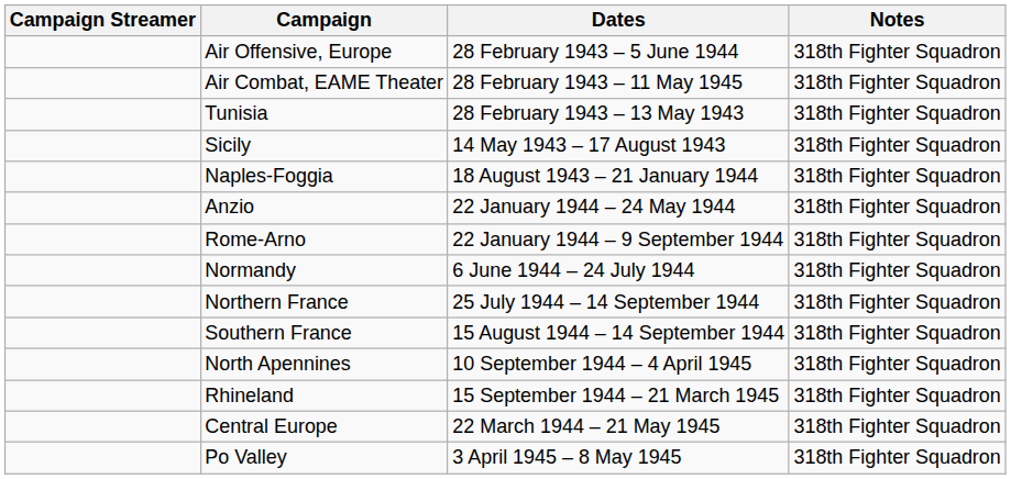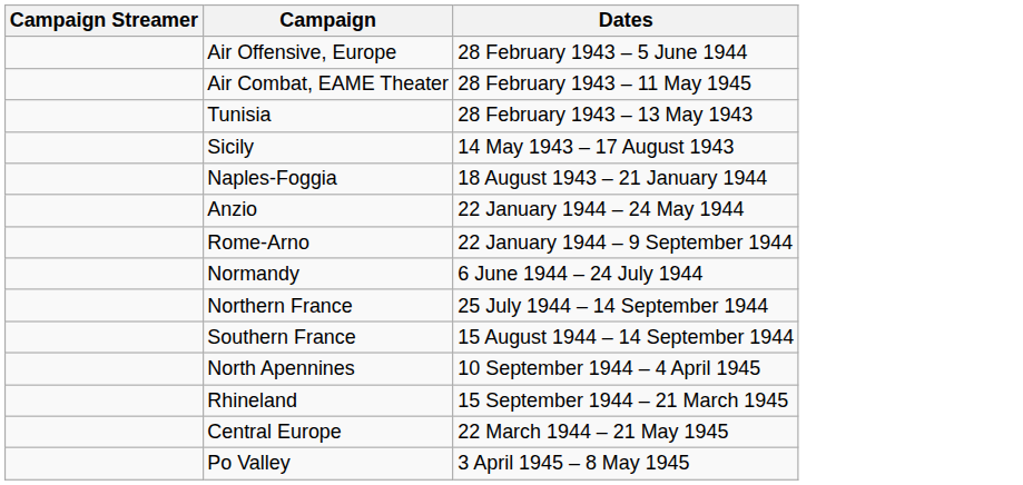 <table class="wikitable">
 <tr style="background:#efefef;">
 <th>Campaign Streamer</th>
 <th>Campaign</th>
 <th>Dates</th>
-<th>Notes</th>
 </tr>
 <tr>
 <td></td>
 <td>Air Offensive, Europe</td>
 <td>28 February 1943 – 5 June 1944</td>
-<td>318th Fighter Squadron</td>
 </tr>
 <tr>
 <td></td>
 <td>Air Combat, EAME Theater</td>
 <td>28 February 1943 – 11 May 1945</td>
-<td>318th Fighter Squadron</td>
 </tr>
 <tr>
 <td></td>
 <td>Tunisia</td>
 <td>28 February 1943 – 13 May 1943</td>
-<td>318th Fighter Squadron</td>
 </tr>
 <tr>
 <td></td>
 <td>Sicily</td>
 <td>14 May 1943 – 17 August 1943</td>
-<td>318th Fighter Squadron</td>
 </tr>
 <tr>
 <td></td>
 <td>Naples-Foggia</td>
 <td>18 August 1943 – 21 January 1944</td>
-<td>318th Fighter Squadron</td>
 </tr>
 <tr>
 <td></td>
 <td>Anzio</td>
 <td>22 January 1944 – 24 May 1944</td>
-<td>318th Fighter Squadron</td>
 </tr>
 <tr>
 <td></td>
 <td>Rome-Arno</td>
 <td>22 January 1944 – 9 September 1944</td>
-<td>318th Fighter Squadron</td>
 </tr>
 <tr>
 <td></td>
 <td>Normandy</td>
 <td>6 June 1944 – 24 July 1944</td>
-<td>318th Fighter Squadron</td>
 </tr>
 <tr>
 <td></td>
 <td>Northern France</td>
 <td>25 July 1944 – 14 September 1944</td>
-<td>318th Fighter Squadron</td>
 </tr>
 <tr>
 <td></td>
 <td>Southern France</td>
 <td>15 August 1944 – 14 September 1944</td>
-<td>318th Fighter Squadron</td>
 </tr>
 <tr>
 <td></td>
 <td>North Apennines</td>
 <td>10 September 1944 – 4 April 1945</td>
-<td>318th Fighter Squadron</td>
 </tr>
 <tr>
 <td></td>
 <td>Rhineland</td>
 <td>15 September 1944 – 21 March 1945</td>
-<td>318th Fighter Squadron</td>
 </tr>
 <tr>
 <td></td>
 <td>Central Europe</td>
 <td>22 March 1944 – 21 May 1945</td>
-<td>318th Fighter Squadron</td>
 </tr>
 <tr>
 <td></td>
 <td>Po Valley</td>
 <td>3 April 1945 – 8 May 1945</td>
-<td>318th Fighter Squadron</td>
 </tr>
 </table>
